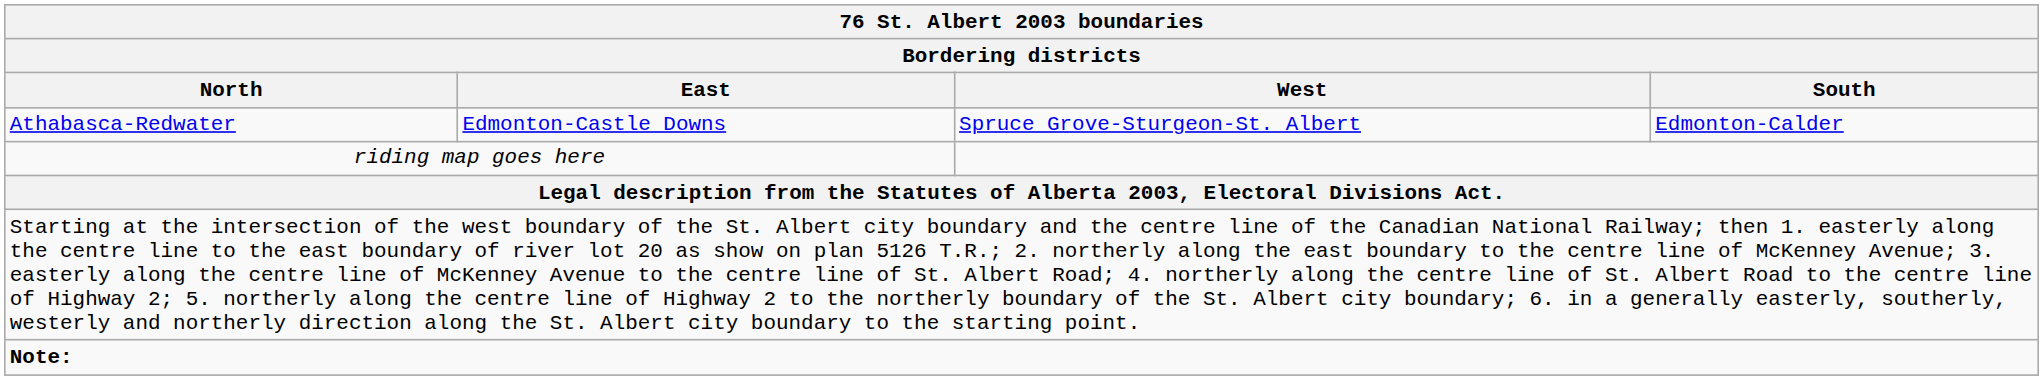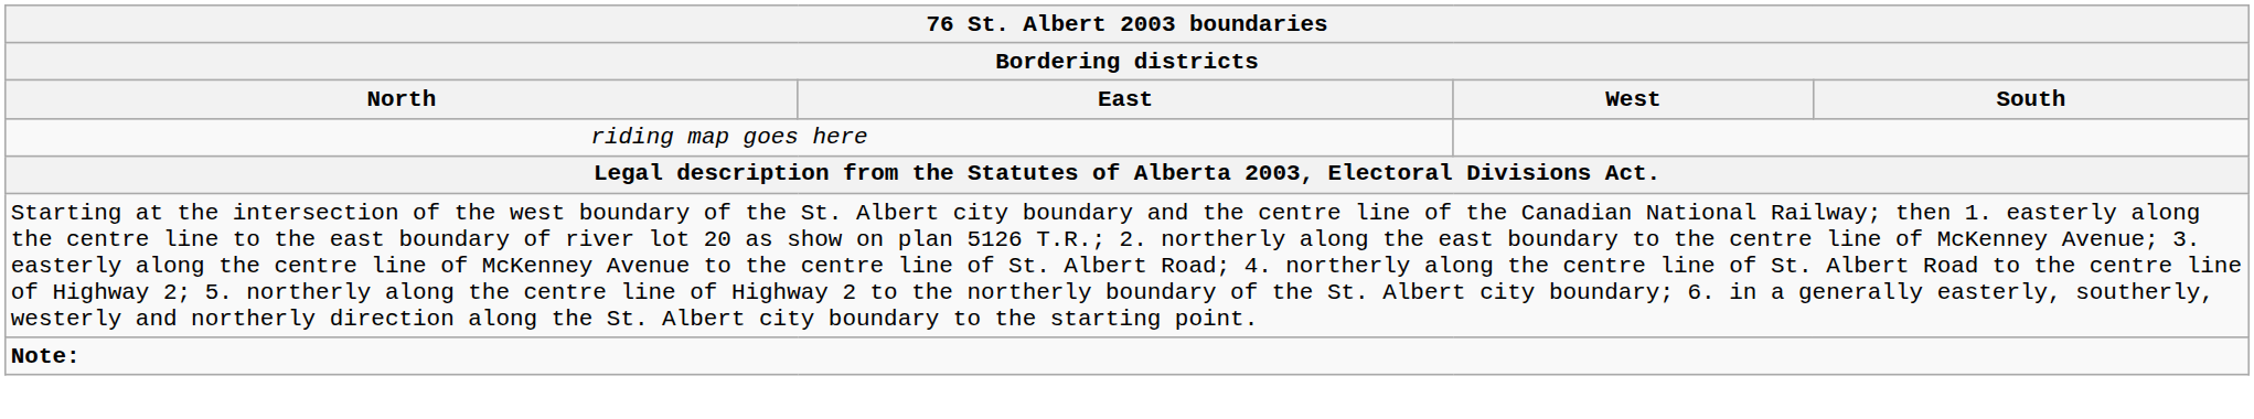 <table class="wikitable collapsible collapsed" style="width:100%;">
 <tr>
 <th colspan=4>76 St. Albert 2003 boundaries</th>
 </tr>
 <tr>
 <th colspan=4>Bordering districts</th>
 </tr>
 <tr>
 <th>North</th>
 <th>East</th>
 <th>West</th>
 <th>South</th>
-</tr>
-<tr>
-<td><a href='#'>Athabasca-Redwater</a></td>
-<td><a href='#'>Edmonton-Castle Downs</a></td>
-<td><a href='#'>Spruce Grove-Sturgeon-St. Albert</a></td>
-<td><a href='#'>Edmonton-Calder</a></td>
 </tr>
 <tr>
 <td colspan=2 align=center><em>riding map goes here</em></td>
 <td colspan=2 align=center></td>
 </tr>
 <tr>
 <th colspan=4>Legal description from the Statutes of Alberta 2003, Electoral Divisions Act.</th>
 </tr>
 <tr>
 <td colspan=4>Starting at the intersection of the west boundary of the St. Albert city boundary and the centre line of the Canadian National Railway; then 1. easterly along the centre line to the east boundary of river lot 20 as show on plan 5126 T.R.; 2. northerly along the east boundary to the centre line of McKenney Avenue; 3. easterly along the centre line of McKenney Avenue to the centre line of St. Albert Road; 4. northerly along the centre line of St. Albert Road to the centre line of Highway 2; 5. northerly along the centre line of Highway 2 to the northerly boundary of the St. Albert city boundary; 6. in a generally easterly, southerly, westerly and northerly direction along the St. Albert city boundary to the starting point.</td>
 </tr>
 <tr>
 <td colspan=4><strong>Note:</strong></td>
 </tr>
 </table>
